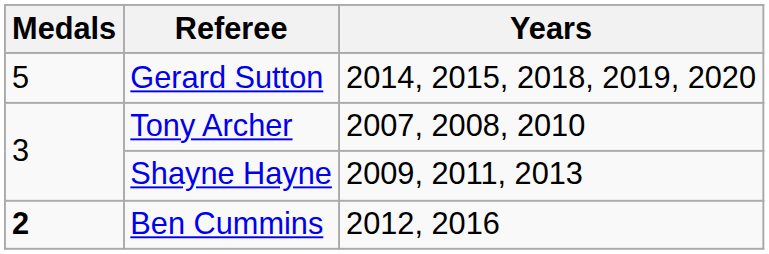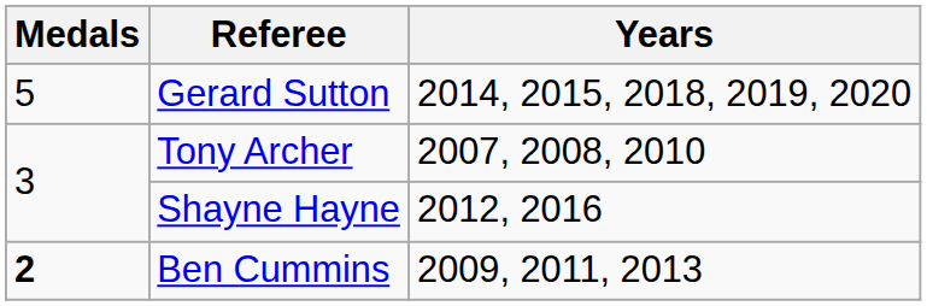 <table class="wikitable">
 <tr>
 <th>Medals</th>
 <th>Referee</th>
 <th>Years</th>
 </tr>
 <tr>
 <td>5</td>
 <td><a href='#'>Gerard Sutton</a></td>
 <td>2014, 2015, 2018, 2019, 2020</td>
 </tr>
 <tr>
 <td rowspan="2">3</td>
 <td><a href='#'>Tony Archer</a></td>
 <td>2007, 2008, 2010</td>
 </tr>
 <tr>
 <td><a href='#'>Shayne Hayne</a></td>
-<td>2009, 2011, 2013</td>
+<td>2012, 2016</td>
 </tr>
 <tr>
 <td><strong>2</strong></td>
 <td><a href='#'>Ben Cummins</a></td>
-<td>2012, 2016</td>
+<td>2009, 2011, 2013</td>
 </tr>
 </table>
